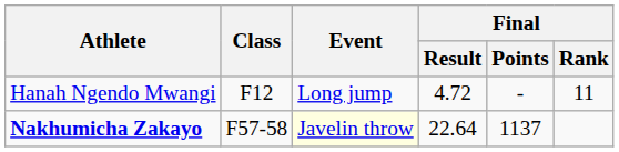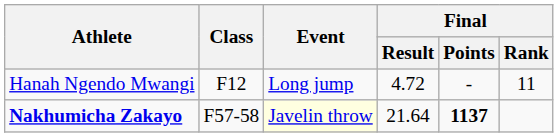 <table class=wikitable style="font-size:90%">
 <tr>
 <th rowspan="2">Athlete</th>
 <th rowspan="2">Class</th>
 <th rowspan="2">Event</th>
 <th colspan="3">Final</th>
 </tr>
 <tr>
 <th>Result</th>
 <th>Points</th>
 <th>Rank</th>
 </tr>
 <tr>
 <td><a href='#'>Hanah Ngendo Mwangi</a></td>
 <td style="text-align:center;">F12</td>
 <td><a href='#'>Long jump</a></td>
 <td style="text-align:center;">4.72</td>
 <td style="text-align:center;">-</td>
 <td style="text-align:center;">11</td>
 </tr>
 <tr>
 <td><strong><a href='#'>Nakhumicha Zakayo</a></strong></td>
 <td style="text-align:center;">F57-58</td>
 <td style="background: lightyellow;"><a href='#'>Javelin throw</a></td>
-<td style="text-align:center;">22.64</td>
-<td style="text-align:center;">1137</td>
+<td style="text-align:center;">21.64</td>
+<td style="text-align:center;"><strong>1137</strong></td>
 <td style="text-align:center;"></td>
 </tr>
 </table>
